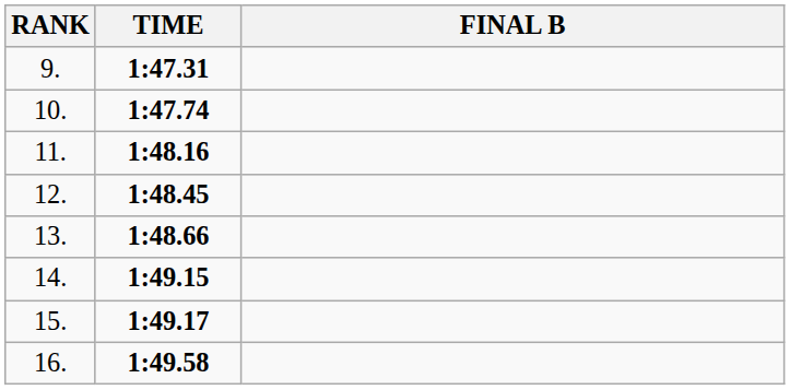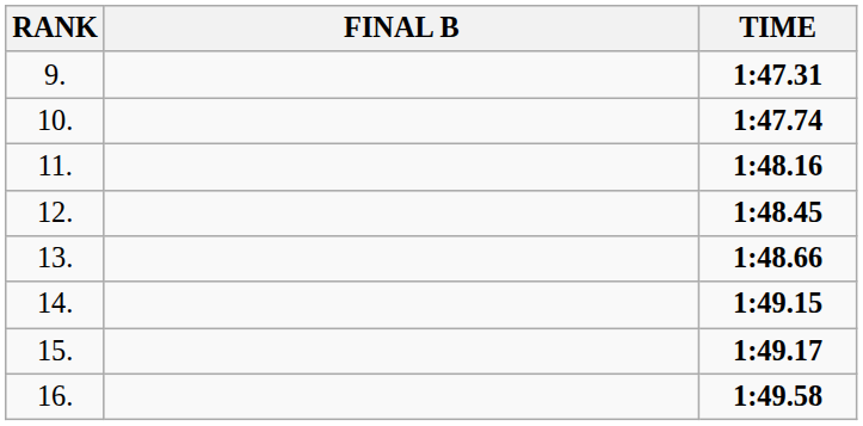 <table class="wikitable">
 <tr>
 <th>RANK</th>
+<th style="width: 20em">FINAL B</th>
 <th style="width: 5em">TIME</th>
-<th style="width: 20em">FINAL B</th>
 </tr>
 <tr>
 <td align="center">9.</td>
+<td></td>
 <td align="center"><strong>1:47.31</strong></td>
-<td></td>
 </tr>
 <tr>
 <td align="center">10.</td>
+<td></td>
 <td align="center"><strong>1:47.74</strong></td>
-<td></td>
 </tr>
 <tr>
 <td align="center">11.</td>
+<td></td>
 <td align="center"><strong>1:48.16</strong></td>
-<td></td>
 </tr>
 <tr>
 <td align="center">12.</td>
+<td></td>
 <td align="center"><strong>1:48.45</strong></td>
-<td></td>
 </tr>
 <tr>
 <td align="center">13.</td>
+<td></td>
 <td align="center"><strong>1:48.66</strong></td>
-<td></td>
 </tr>
 <tr>
 <td align="center">14.</td>
+<td> </td>
 <td align="center"><strong>1:49.15</strong></td>
-<td> </td>
 </tr>
 <tr>
 <td align="center">15.</td>
+<td></td>
 <td align="center"><strong>1:49.17</strong></td>
-<td></td>
 </tr>
 <tr>
 <td align="center">16.</td>
+<td></td>
 <td align="center"><strong>1:49.58</strong></td>
-<td></td>
 </tr>
 </table>
